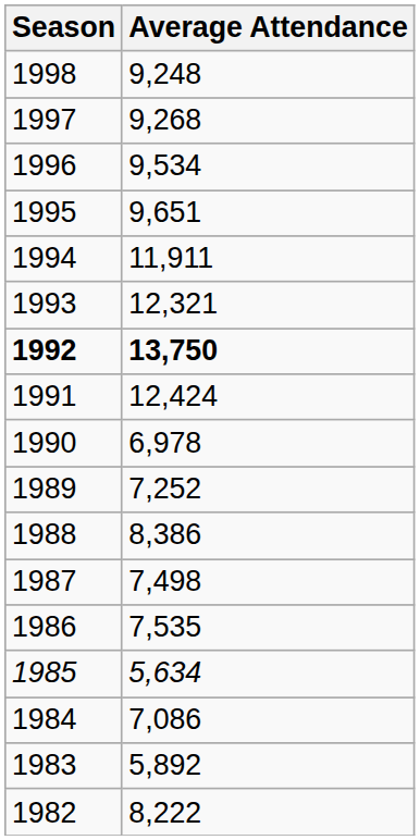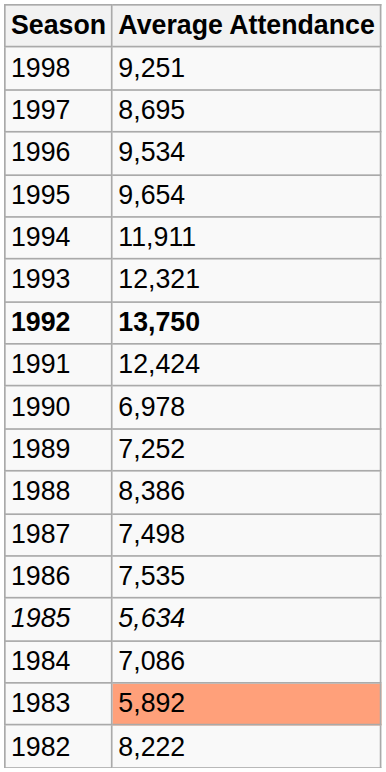 <table class="wikitable">
 <tr>
 <th>Season</th>
 <th>Average Attendance</th>
 </tr>
 <tr>
 <td>1998</td>
-<td>9,248</td>
+<td>9,251</td>
 </tr>
 <tr>
 <td>1997</td>
-<td>9,268</td>
+<td>8,695</td>
 </tr>
 <tr>
 <td>1996</td>
 <td>9,534</td>
 </tr>
 <tr>
 <td>1995</td>
-<td>9,651</td>
+<td>9,654</td>
 </tr>
 <tr>
 <td>1994</td>
 <td>11,911</td>
 </tr>
 <tr>
 <td>1993</td>
 <td>12,321</td>
 </tr>
 <tr>
 <td><strong>1992</strong></td>
 <td><strong>13,750</strong></td>
 </tr>
 <tr>
 <td>1991</td>
 <td>12,424</td>
 </tr>
 <tr>
 <td>1990</td>
 <td>6,978</td>
 </tr>
 <tr>
 <td>1989</td>
 <td>7,252</td>
 </tr>
 <tr>
 <td>1988</td>
 <td>8,386</td>
 </tr>
 <tr>
 <td>1987</td>
 <td>7,498</td>
 </tr>
 <tr>
 <td>1986</td>
 <td>7,535</td>
 </tr>
 <tr>
 <td><em>1985</em></td>
 <td><em>5,634</em></td>
 </tr>
 <tr>
 <td>1984</td>
 <td>7,086</td>
 </tr>
 <tr>
 <td>1983</td>
-<td>5,892</td>
+<td style="background: lightsalmon;">5,892</td>
 </tr>
 <tr>
 <td>1982</td>
 <td>8,222</td>
 </tr>
 </table>
